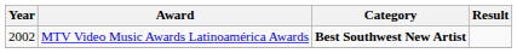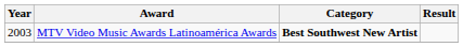 <table class="wikitable">
 <tr>
 <th>Year</th>
 <th>Award</th>
 <th>Category</th>
 <th>Result</th>
 </tr>
 <tr>
-<td rowspan="1">2002</td>
+<td rowspan="1">2003</td>
 <td rowspan="1"><a href='#'>MTV Video Music Awards Latinoamérica Awards</a></td>
 <td><strong>Best Southwest New Artist</strong></td>
 <td></td>
 </tr>
 <tr>
 </tr>
 </table>
